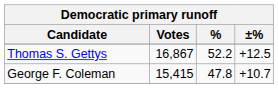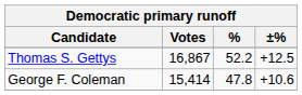 <table class="wikitable" align="left" style="margin: 1em 1em 1em 0; font-size: 95%;">
 <tr>
 <th colspan="4">Democratic primary runoff</th>
 </tr>
 <tr>
 <th colspan="1" style="width: 170px">Candidate</th>
 <th style="width: 50px">Votes</th>
 <th style="width: 40px">%</th>
 <th style="width: 40px">±%</th>
 </tr>
 <tr>
 </tr>
 <tr>
 <td><a href='#'>Thomas S. Gettys</a></td>
 <td align="right">16,867</td>
 <td align="right">52.2</td>
 <td align="right">+12.5</td>
 </tr>
 <tr>
 <td>George F. Coleman</td>
-<td align="right">15,415</td>
+<td align="right">15,414</td>
 <td align="right">47.8</td>
-<td align="right">+10.7</td>
+<td align="right">+10.6</td>
 </tr>
 <tr>
 </tr>
 </table>
